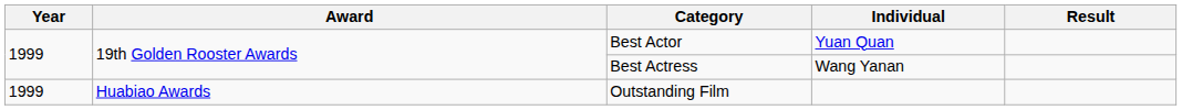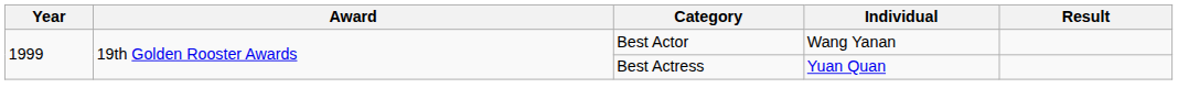 <table class="wikitable" width="60%">
 <tr align=center>
 <th width="2%">Year</th>
 <th width="15%">Award</th>
 <th width="5%">Category</th>
 <th width="5%">Individual</th>
 <th width="5%">Result</th>
 </tr>
 <tr>
 <td rowspan="2">1999</td>
 <td rowspan="2">19th <a href='#'>Golden Rooster Awards</a></td>
 <td>Best Actor</td>
-<td><a href='#'>Yuan Quan</a></td>
+<td>Wang Yanan</td>
 <td></td>
 </tr>
 <tr>
 <td>Best Actress</td>
-<td>Wang Yanan</td>
-<td></td>
-</tr>
-<tr>
-<td>1999</td>
-<td><a href='#'>Huabiao Awards</a></td>
-<td>Outstanding Film</td>
-<td></td>
+<td><a href='#'>Yuan Quan</a></td>
 <td></td>
 </tr>
 </table>
